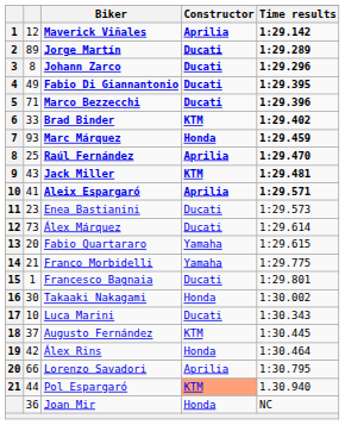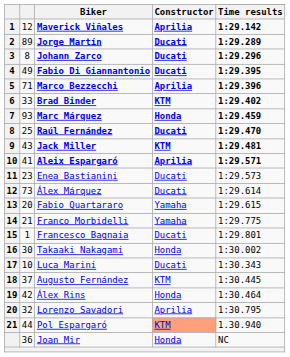 <table class="wikitable sortable" style="font-size: 85%;">
 <tr>
 <th rowspan="2"></th>
 <th rowspan="2"></th>
 <th rowspan="2">Biker</th>
 <th rowspan="2">Constructor</th>
 </tr>
 <tr>
 <th scope="col">Time results</th>
 </tr>
 <tr>
 <th scope="row">1</th>
 <td align="center">12</td>
 <td><strong> <a href='#'>Maverick Viñales</a></strong></td>
 <td><strong><a href='#'>Aprilia</a></strong></td>
 <td><strong>1:29.142</strong></td>
 </tr>
 <tr>
 <th scope="row">2</th>
 <td align="center">89</td>
 <td><strong> <a href='#'>Jorge Martín</a></strong></td>
 <td><strong><a href='#'>Ducati</a></strong></td>
 <td><strong>1:29.289</strong></td>
 </tr>
 <tr>
 <th scope="row">3</th>
 <td align="center">8</td>
 <td><strong> <a href='#'>Johann Zarco</a></strong></td>
 <td><strong><a href='#'>Ducati</a></strong></td>
 <td><strong>1:29.296</strong></td>
 </tr>
 <tr>
 <th scope="row">4</th>
 <td align="center">49</td>
 <td><strong> <a href='#'>Fabio Di Giannantonio</a></strong></td>
 <td><strong><a href='#'>Ducati</a></strong></td>
 <td><strong>1:29.395</strong></td>
 </tr>
 <tr>
 <th scope="row">5</th>
 <td align="center">71</td>
 <td><strong> <a href='#'>Marco Bezzecchi</a></strong></td>
-<td><strong><a href='#'>Ducati</a></strong></td>
+<td><strong><a href='#'>Aprilia</a></strong></td>
 <td><strong>1:29.396</strong></td>
 </tr>
 <tr>
 <th scope="row">6</th>
 <td align="center">33</td>
 <td><strong> <a href='#'>Brad Binder</a></strong></td>
 <td><strong><a href='#'>KTM</a></strong></td>
 <td><strong>1:29.402</strong></td>
 </tr>
 <tr>
 <th scope="row">7</th>
 <td align="center">93</td>
 <td><strong> <a href='#'>Marc Márquez</a></strong></td>
 <td><strong><a href='#'>Honda</a></strong></td>
 <td><strong>1:29.459</strong></td>
 </tr>
 <tr>
 <th scope="row">8</th>
 <td align="center">25</td>
 <td><strong> <a href='#'>Raúl Fernández</a></strong></td>
-<td><strong><a href='#'>Aprilia</a></strong></td>
+<td><strong><a href='#'>Ducati</a></strong></td>
 <td><strong>1:29.470</strong></td>
 </tr>
 <tr>
 <th scope="row">9</th>
 <td align="center">43</td>
 <td><strong> <a href='#'>Jack Miller</a></strong></td>
 <td><strong><a href='#'>KTM</a></strong></td>
 <td><strong>1:29.481</strong></td>
 </tr>
 <tr>
 <th scope="row">10</th>
 <td align="center">41</td>
 <td><strong> <a href='#'>Aleix Espargaró</a></strong></td>
 <td><strong><a href='#'>Aprilia</a></strong></td>
 <td><strong>1:29.571</strong></td>
 </tr>
 <tr>
 <th scope="row">11</th>
 <td align="center">23</td>
 <td> <a href='#'>Enea Bastianini</a></td>
 <td><a href='#'>Ducati</a></td>
 <td>1:29.573</td>
 </tr>
 <tr>
 <th scope="row">12</th>
 <td align="center">73</td>
 <td> <a href='#'>Álex Márquez</a></td>
 <td><a href='#'>Ducati</a></td>
 <td>1:29.614</td>
 </tr>
 <tr>
 <th scope="row">13</th>
 <td align="center">20</td>
 <td> <a href='#'>Fabio Quartararo</a></td>
 <td><a href='#'>Yamaha</a></td>
 <td>1:29.615</td>
 </tr>
 <tr>
 <th scope="row">14</th>
 <td align="center">21</td>
 <td> <a href='#'>Franco Morbidelli</a></td>
 <td><a href='#'>Yamaha</a></td>
 <td>1:29.775</td>
 </tr>
 <tr>
 <th scope="row">15</th>
 <td align="center">1</td>
 <td> <a href='#'>Francesco Bagnaia</a></td>
 <td><a href='#'>Ducati</a></td>
 <td>1:29.801</td>
 </tr>
 <tr>
 <th scope="row">16</th>
 <td align="center">30</td>
 <td> <a href='#'>Takaaki Nakagami</a></td>
 <td><a href='#'>Honda</a></td>
 <td>1:30.002</td>
 </tr>
 <tr>
 <th scope="row">17</th>
 <td align="center">10</td>
 <td> <a href='#'>Luca Marini</a></td>
 <td><a href='#'>Ducati</a></td>
 <td>1:30.343</td>
 </tr>
 <tr>
 <th scope="row">18</th>
 <td align="center">37</td>
 <td> <a href='#'>Augusto Fernández</a></td>
 <td><a href='#'>KTM</a></td>
 <td>1:30.445</td>
 </tr>
 <tr>
 <th scope="row">19</th>
 <td align="center">42</td>
 <td> <a href='#'>Álex Rins</a></td>
 <td><a href='#'>Honda</a></td>
 <td>1:30.464</td>
 </tr>
 <tr>
 <th scope="row">20</th>
-<td align="center">66</td>
+<td align="center">32</td>
 <td> <a href='#'>Lorenzo Savadori</a></td>
 <td><a href='#'>Aprilia</a></td>
 <td>1:30.795</td>
 </tr>
 <tr>
 <th scope="row">21</th>
 <td align="center">44</td>
 <td> <a href='#'>Pol Espargaró</a></td>
 <td style="background: lightsalmon;"><a href='#'>KTM</a></td>
 <td>1.30.940</td>
 </tr>
 <tr>
 <th scope="row"></th>
 <td align="center">36</td>
 <td> <a href='#'>Joan Mir</a></td>
 <td><a href='#'>Honda</a></td>
 <td>NC</td>
 </tr>
 <tr>
 <th colspan="7"></th>
 </tr>
 </table>
